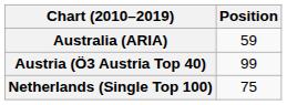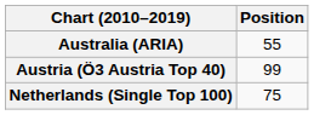 <table class="wikitable plainrowheaders" style="text-align:center">
 <tr>
 <th scope="col">Chart (2010–2019)</th>
 <th scope="col">Position</th>
 </tr>
 <tr>
 <th scope="row">Australia (ARIA)</th>
-<td>59</td>
+<td>55</td>
 </tr>
 <tr>
 <th scope="row">Austria (Ö3 Austria Top 40)</th>
 <td>99</td>
 </tr>
 <tr>
 <th scope="row">Netherlands (Single Top 100)</th>
 <td>75</td>
 </tr>
 </table>
